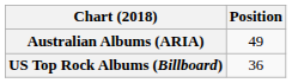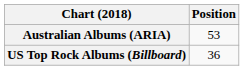 <table class="wikitable sortable plainrowheaders" style="text-align:center">
 <tr>
 <th scope="col">Chart (2018)</th>
 <th scope="col">Position</th>
 </tr>
 <tr>
 <th scope="row">Australian Albums (ARIA)</th>
-<td>49</td>
+<td>53</td>
 </tr>
 <tr>
 <th scope="row">US Top Rock Albums (<em>Billboard</em>)</th>
 <td>36</td>
 </tr>
 </table>
